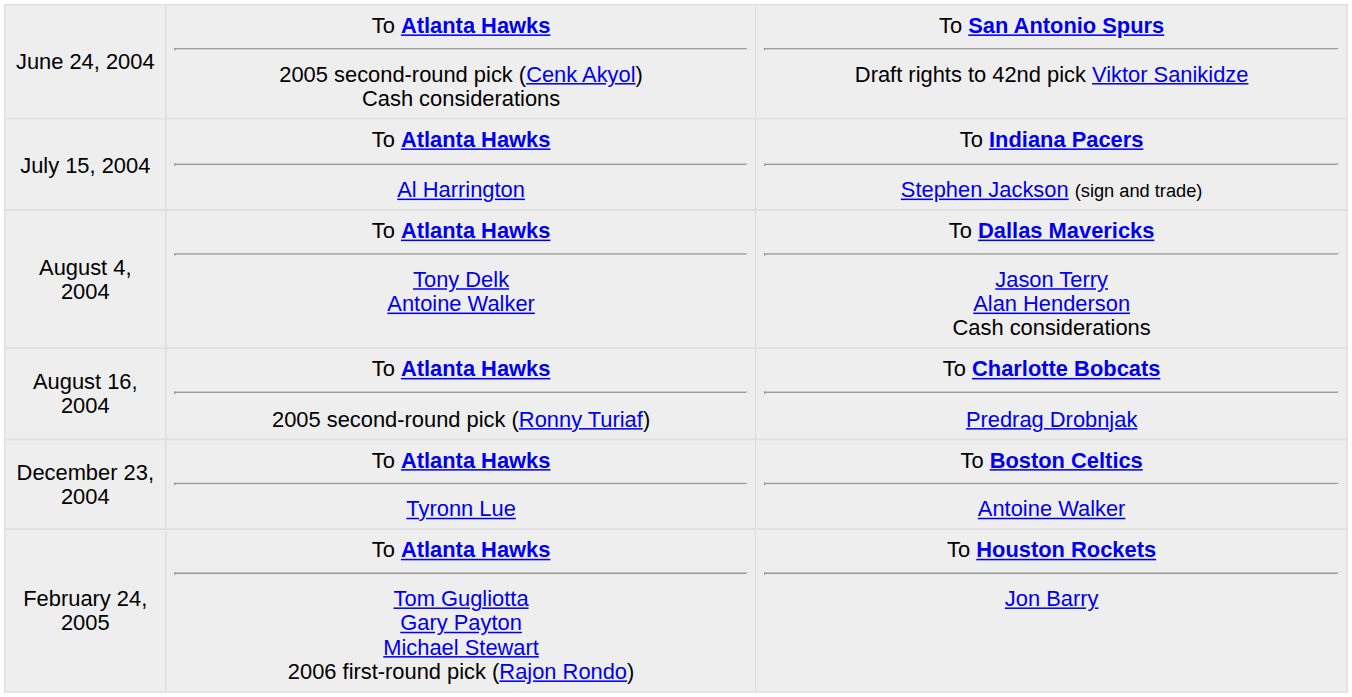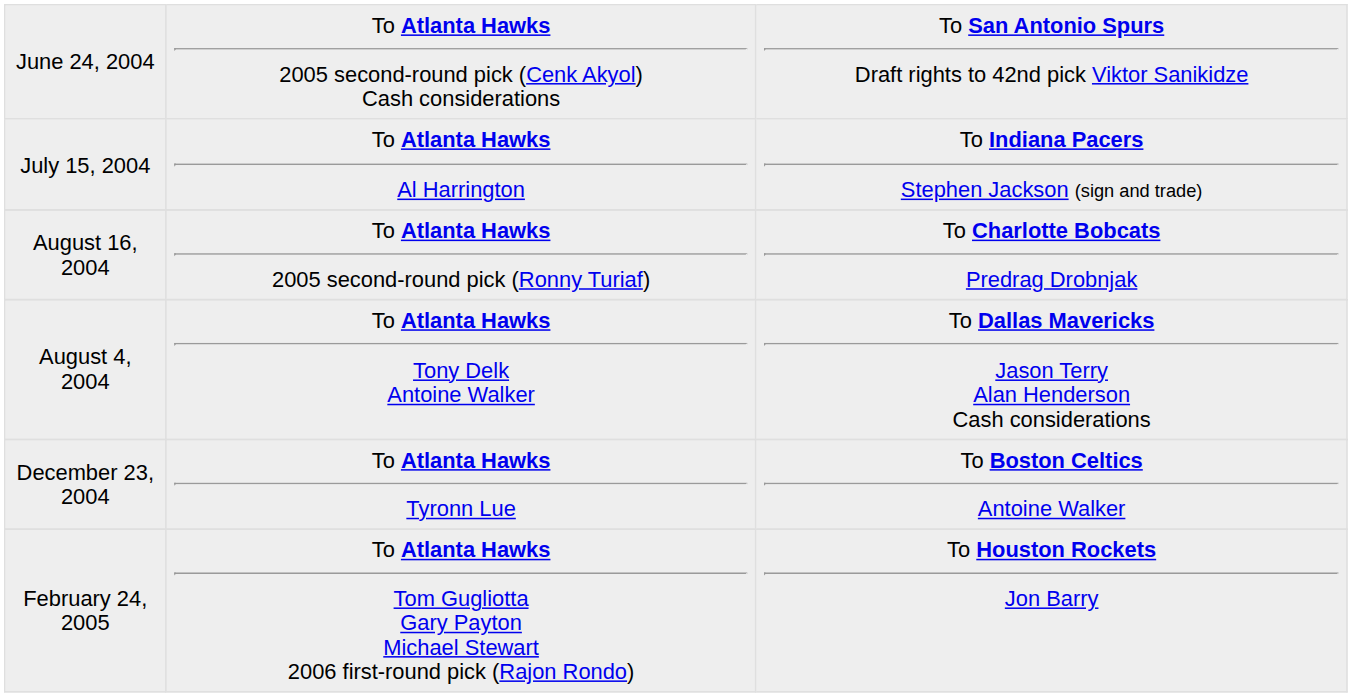 <table border=1 style="border-collapse:collapse; font-size:90%; text-align: center; width: 100%" bordercolor="#DFDFDF"  cellpadding="5">
 <tr bgcolor="eeeeee">
 <td style="width:12%">June 24, 2004</td>
 <td style="width:44%" valign="top">To <strong><a href='#'>Atlanta Hawks</a></strong><hr>2005 second-round pick (<a href='#'>Cenk Akyol</a>)<br>Cash considerations</td>
 <td style="width:44%" valign="top">To <strong><a href='#'>San Antonio Spurs</a></strong><hr>Draft rights to 42nd pick <a href='#'>Viktor Sanikidze</a></td>
 </tr>
 <tr bgcolor="eeeeee">
 <td style="width:12%">July 15, 2004</td>
 <td style="width:44%" valign="top">To <strong><a href='#'>Atlanta Hawks</a></strong><hr><a href='#'>Al Harrington</a></td>
 <td style="width:44%" valign="top">To <strong><a href='#'>Indiana Pacers</a></strong><hr><a href='#'>Stephen Jackson</a> <small>(sign and trade)</small></td>
 </tr>
 <tr>
 </tr>
 <tr bgcolor="eeeeee">
-<td style="width:12%">August 4, 2004</td>
-<td style="width:44%" valign="top">To <strong><a href='#'>Atlanta Hawks</a></strong><hr><a href='#'>Tony Delk</a><br><a href='#'>Antoine Walker</a></td>
-<td style="width:44%" valign="top">To <strong><a href='#'>Dallas Mavericks</a></strong><hr><a href='#'>Jason Terry</a><br><a href='#'>Alan Henderson</a><br>Cash considerations</td>
+<td style="width:12%">August 16, 2004</td>
+<td style="width:44%" valign="top">To <strong><a href='#'>Atlanta Hawks</a></strong><hr>2005 second-round pick (<a href='#'>Ronny Turiaf</a>)</td>
+<td style="width:44%" valign="top">To <strong><a href='#'>Charlotte Bobcats</a></strong><hr><a href='#'>Predrag Drobnjak</a></td>
 </tr>
 <tr>
 </tr>
 <tr bgcolor="eeeeee">
-<td style="width:12%">August 16, 2004</td>
-<td style="width:44%" valign="top">To <strong><a href='#'>Atlanta Hawks</a></strong><hr>2005 second-round pick (<a href='#'>Ronny Turiaf</a>)</td>
-<td style="width:44%" valign="top">To <strong><a href='#'>Charlotte Bobcats</a></strong><hr><a href='#'>Predrag Drobnjak</a></td>
+<td style="width:12%">August 4, 2004</td>
+<td style="width:44%" valign="top">To <strong><a href='#'>Atlanta Hawks</a></strong><hr><a href='#'>Tony Delk</a><br><a href='#'>Antoine Walker</a></td>
+<td style="width:44%" valign="top">To <strong><a href='#'>Dallas Mavericks</a></strong><hr><a href='#'>Jason Terry</a><br><a href='#'>Alan Henderson</a><br>Cash considerations</td>
 </tr>
 <tr>
 </tr>
 <tr bgcolor="eeeeee">
 <td style="width:12%">December 23, 2004</td>
 <td style="width:44%" valign="top">To <strong><a href='#'>Atlanta Hawks</a></strong><hr><a href='#'>Tyronn Lue</a></td>
 <td style="width:44%" valign="top">To <strong><a href='#'>Boston Celtics</a></strong><hr><a href='#'>Antoine Walker</a></td>
 </tr>
 <tr>
 </tr>
 <tr bgcolor="eeeeee">
 <td style="width:12%">February 24, 2005</td>
 <td style="width:44%" valign="top">To <strong><a href='#'>Atlanta Hawks</a></strong><hr><a href='#'>Tom Gugliotta</a><br><a href='#'>Gary Payton</a><br><a href='#'>Michael Stewart</a><br>2006 first-round pick (<a href='#'>Rajon Rondo</a>)</td>
 <td style="width:44%" valign="top">To <strong><a href='#'>Houston Rockets</a></strong><hr><a href='#'>Jon Barry</a></td>
 </tr>
 </table>
